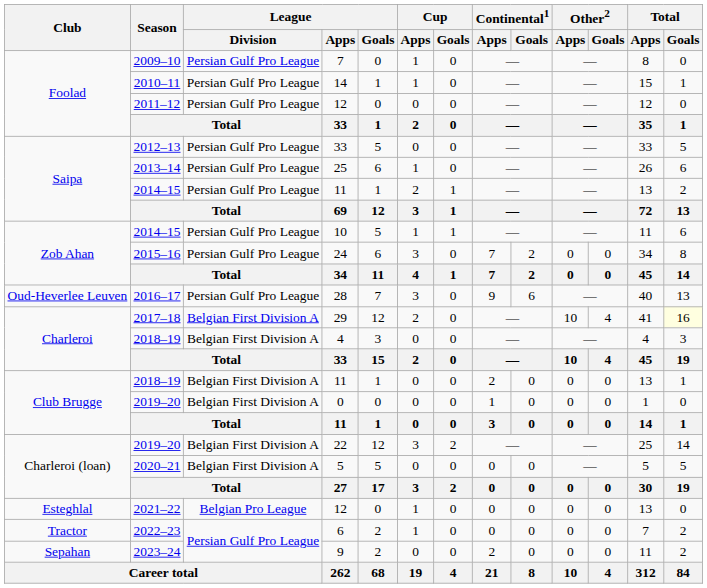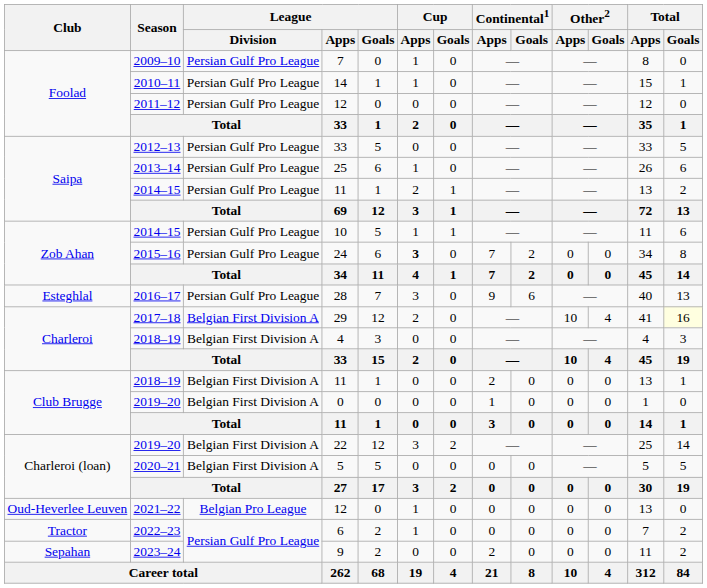 <table class="wikitable" style="text-align:center">
 <tr>
 <th rowspan="2">Club</th>
 <th rowspan="2">Season</th>
 <th colspan="3">League</th>
 <th colspan="2">Cup</th>
 <th colspan="2">Continental<sup>1</sup></th>
 <th colspan="2">Other<sup>2</sup></th>
 <th colspan="2">Total</th>
 </tr>
 <tr>
 <th>Division</th>
 <th>Apps</th>
 <th>Goals</th>
 <th>Apps</th>
 <th>Goals</th>
 <th>Apps</th>
 <th>Goals</th>
 <th>Apps</th>
 <th>Goals</th>
 <th>Apps</th>
 <th>Goals</th>
 </tr>
 <tr>
 <td rowspan="4"><a href='#'>Foolad</a></td>
 <td><a href='#'>2009–10</a></td>
 <td><a href='#'>Persian Gulf Pro League</a></td>
 <td>7</td>
 <td>0</td>
 <td>1</td>
 <td>0</td>
 <td colspan="2">—</td>
 <td colspan="2">—</td>
 <td>8</td>
 <td>0</td>
 </tr>
 <tr>
 <td><a href='#'>2010–11</a></td>
 <td>Persian Gulf Pro League</td>
 <td>14</td>
 <td>1</td>
 <td>1</td>
 <td>0</td>
 <td colspan="2">—</td>
 <td colspan="2">—</td>
 <td>15</td>
 <td>1</td>
 </tr>
 <tr>
 <td><a href='#'>2011–12</a></td>
 <td>Persian Gulf Pro League</td>
 <td>12</td>
 <td>0</td>
 <td>0</td>
 <td>0</td>
 <td colspan="2">—</td>
 <td colspan="2">—</td>
 <td>12</td>
 <td>0</td>
 </tr>
 <tr>
 <th colspan="2">Total</th>
 <th>33</th>
 <th>1</th>
 <th>2</th>
 <th>0</th>
 <th colspan="2">—</th>
 <th colspan="2">—</th>
 <th>35</th>
 <th>1</th>
 </tr>
 <tr>
 <td rowspan="4"><a href='#'>Saipa</a></td>
 <td><a href='#'>2012–13</a></td>
 <td>Persian Gulf Pro League</td>
 <td>33</td>
 <td>5</td>
 <td>0</td>
 <td>0</td>
 <td colspan="2">—</td>
 <td colspan="2">—</td>
 <td>33</td>
 <td>5</td>
 </tr>
 <tr>
 <td><a href='#'>2013–14</a></td>
 <td>Persian Gulf Pro League</td>
 <td>25</td>
 <td>6</td>
 <td>1</td>
 <td>0</td>
 <td colspan="2">—</td>
 <td colspan="2">—</td>
 <td>26</td>
 <td>6</td>
 </tr>
 <tr>
 <td><a href='#'>2014–15</a></td>
 <td>Persian Gulf Pro League</td>
 <td>11</td>
 <td>1</td>
 <td>2</td>
 <td>1</td>
 <td colspan="2">—</td>
 <td colspan="2">—</td>
 <td>13</td>
 <td>2</td>
 </tr>
 <tr>
 <th colspan="2">Total</th>
 <th>69</th>
 <th>12</th>
 <th>3</th>
 <th>1</th>
 <th colspan="2">—</th>
 <th colspan="2">—</th>
 <th>72</th>
 <th>13</th>
 </tr>
 <tr>
 <td rowspan="3"><a href='#'>Zob Ahan</a></td>
 <td><a href='#'>2014–15</a></td>
 <td>Persian Gulf Pro League</td>
 <td>10</td>
 <td>5</td>
 <td>1</td>
 <td>1</td>
 <td colspan="2">—</td>
 <td colspan="2">—</td>
 <td>11</td>
 <td>6</td>
 </tr>
 <tr>
 <td><a href='#'>2015–16</a></td>
 <td>Persian Gulf Pro League</td>
 <td>24</td>
 <td>6</td>
-<td>3</td>
+<td><strong>3</strong></td>
 <td>0</td>
 <td>7</td>
 <td>2</td>
 <td>0</td>
 <td>0</td>
 <td>34</td>
 <td>8</td>
 </tr>
 <tr>
 <th colspan="2">Total</th>
 <th>34</th>
 <th>11</th>
 <th>4</th>
 <th>1</th>
 <th>7</th>
 <th>2</th>
 <th>0</th>
 <th>0</th>
 <th>45</th>
 <th>14</th>
 </tr>
 <tr>
-<td><a href='#'>Oud-Heverlee Leuven</a></td>
+<td><a href='#'>Esteghlal</a></td>
 <td><a href='#'>2016–17</a></td>
 <td>Persian Gulf Pro League</td>
 <td>28</td>
 <td>7</td>
 <td>3</td>
 <td>0</td>
 <td>9</td>
 <td>6</td>
 <td colspan="2">—</td>
 <td>40</td>
 <td>13</td>
 </tr>
 <tr>
 <td rowspan="3"><a href='#'>Charleroi</a></td>
 <td><a href='#'>2017–18</a></td>
 <td><a href='#'>Belgian First Division A</a></td>
 <td>29</td>
 <td>12</td>
 <td>2</td>
 <td>0</td>
 <td colspan="2">—</td>
 <td>10</td>
 <td>4</td>
 <td>41</td>
 <td style="background: lightyellow;">16</td>
 </tr>
 <tr>
 <td><a href='#'>2018–19</a></td>
 <td>Belgian First Division A</td>
 <td>4</td>
 <td>3</td>
 <td>0</td>
 <td>0</td>
 <td colspan="2">—</td>
 <td colspan="2">—</td>
 <td>4</td>
 <td>3</td>
 </tr>
 <tr>
 <th colspan="2">Total</th>
 <th>33</th>
 <th>15</th>
 <th>2</th>
 <th>0</th>
 <th colspan="2">—</th>
 <th>10</th>
 <th>4</th>
 <th>45</th>
 <th>19</th>
 </tr>
 <tr>
 <td rowspan="3"><a href='#'>Club Brugge</a></td>
 <td><a href='#'>2018–19</a></td>
 <td>Belgian First Division A</td>
 <td>11</td>
 <td>1</td>
 <td>0</td>
 <td>0</td>
 <td>2</td>
 <td>0</td>
 <td>0</td>
 <td>0</td>
 <td>13</td>
 <td>1</td>
 </tr>
 <tr>
 <td><a href='#'>2019–20</a></td>
 <td>Belgian First Division A</td>
 <td>0</td>
 <td>0</td>
 <td>0</td>
 <td>0</td>
 <td>1</td>
 <td>0</td>
 <td>0</td>
 <td>0</td>
 <td>1</td>
 <td>0</td>
 </tr>
 <tr>
 <th colspan="2">Total</th>
 <th>11</th>
 <th>1</th>
 <th>0</th>
 <th>0</th>
 <th>3</th>
 <th>0</th>
 <th>0</th>
 <th>0</th>
 <th>14</th>
 <th>1</th>
 </tr>
 <tr>
 <td rowspan="3">Charleroi (loan)</td>
 <td><a href='#'>2019–20</a></td>
 <td>Belgian First Division A</td>
 <td>22</td>
 <td>12</td>
 <td>3</td>
 <td>2</td>
 <td colspan="2">—</td>
 <td colspan="2">—</td>
 <td>25</td>
 <td>14</td>
 </tr>
 <tr>
 <td><a href='#'>2020–21</a></td>
 <td>Belgian First Division A</td>
 <td>5</td>
 <td>5</td>
 <td>0</td>
 <td>0</td>
 <td>0</td>
 <td>0</td>
 <td colspan="2">—</td>
 <td>5</td>
 <td>5</td>
 </tr>
 <tr>
 <th colspan="2">Total</th>
 <th>27</th>
 <th>17</th>
 <th>3</th>
 <th>2</th>
 <th>0</th>
 <th>0</th>
 <th>0</th>
 <th>0</th>
 <th>30</th>
 <th>19</th>
 </tr>
 <tr>
-<td><a href='#'>Esteghlal</a></td>
+<td><a href='#'>Oud-Heverlee Leuven</a></td>
 <td><a href='#'>2021–22</a></td>
 <td><a href='#'>Belgian Pro League</a></td>
 <td>12</td>
 <td>0</td>
 <td>1</td>
 <td>0</td>
 <td>0</td>
 <td>0</td>
 <td>0</td>
 <td>0</td>
 <td>13</td>
 <td>0</td>
 </tr>
 <tr>
 <td><a href='#'>Tractor</a></td>
 <td><a href='#'>2022–23</a></td>
 <td rowspan="2"><a href='#'>Persian Gulf Pro League</a></td>
 <td>6</td>
 <td>2</td>
 <td>1</td>
 <td>0</td>
 <td>0</td>
 <td>0</td>
 <td>0</td>
 <td>0</td>
 <td>7</td>
 <td>2</td>
 </tr>
 <tr>
 <td><a href='#'>Sepahan</a></td>
 <td><a href='#'>2023–24</a></td>
 <td>9</td>
 <td>2</td>
 <td>0</td>
 <td>0</td>
 <td>2</td>
 <td>0</td>
 <td>0</td>
 <td>0</td>
 <td>11</td>
 <td>2</td>
 </tr>
 <tr>
 <th colspan="3">Career total</th>
 <th>262</th>
 <th>68</th>
 <th>19</th>
 <th>4</th>
 <th>21</th>
 <th>8</th>
 <th>10</th>
 <th>4</th>
 <th>312</th>
 <th>84</th>
 </tr>
 </table>
